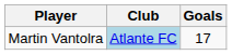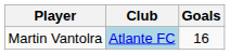 <table class="wikitable" style="text-align: center;">
 <tr>
 <th>Player</th>
 <th>Club</th>
 <th>Goals</th>
 </tr>
 <tr>
 <td> Martin Vantolra</td>
 <td style="background: lightblue;"><a href='#'>Atlante FC</a></td>
-<td>17</td>
+<td>16</td>
 </tr>
 </table>
